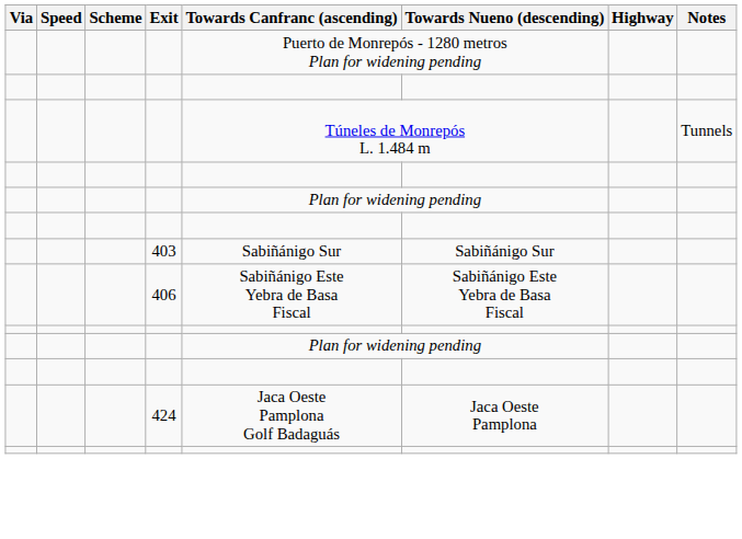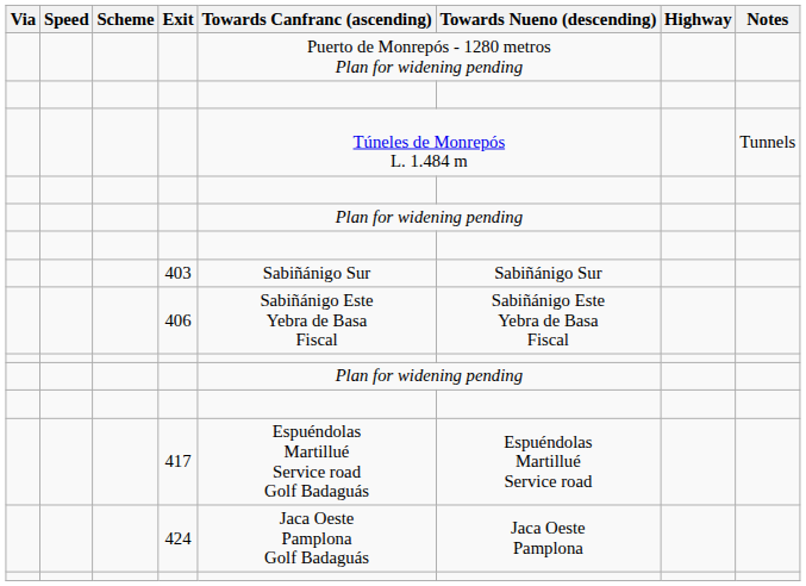 <table class="wikitable" style="margin:1em auto; text-align:center;">
 <tr>
 <th>Via</th>
 <th>Speed</th>
 <th>Scheme</th>
 <th>Exit</th>
 <th>Towards Canfranc (ascending)</th>
 <th>Towards Nueno (descending)</th>
 <th>Highway</th>
 <th>Notes</th>
 </tr>
 <tr>
 <td></td>
 <td></td>
 <td></td>
 <td></td>
 <td colspan="2">Puerto de Monrepós - 1280 metros<br><em>Plan for widening pending</em></td>
 <td></td>
 <td></td>
 </tr>
 <tr>
 <td><br></td>
 <td></td>
 <td></td>
 <td></td>
 <td></td>
 <td></td>
 <td></td>
 <td></td>
 </tr>
 <tr>
 <td></td>
 <td></td>
 <td></td>
 <td></td>
 <td colspan="2"><br><a href='#'>Túneles de Monrepós</a><br>L. 1.484 m</td>
 <td></td>
 <td>Tunnels</td>
 </tr>
 <tr>
 <td><br></td>
 <td></td>
 <td></td>
 <td></td>
 <td></td>
 <td></td>
 <td></td>
 <td></td>
 </tr>
 <tr>
 <td></td>
 <td></td>
 <td></td>
 <td></td>
 <td colspan="2"><em>Plan for widening pending</em></td>
 <td></td>
 <td></td>
 </tr>
 <tr>
 <td><br></td>
 <td></td>
 <td></td>
 <td></td>
 <td></td>
 <td></td>
 <td></td>
 <td></td>
 </tr>
 <tr>
 <td></td>
 <td></td>
 <td></td>
 <td>403</td>
 <td>Sabiñánigo Sur</td>
 <td>Sabiñánigo Sur</td>
 <td></td>
 <td></td>
 </tr>
 <tr>
 <td></td>
 <td></td>
 <td></td>
 <td>406</td>
 <td>Sabiñánigo Este <br> Yebra de Basa <br> Fiscal</td>
 <td>Sabiñánigo Este <br> Yebra de Basa <br> Fiscal</td>
 <td></td>
 <td></td>
 </tr>
 <tr>
 <td></td>
 <td></td>
 <td></td>
 <td></td>
 <td></td>
 <td></td>
 <td></td>
 <td></td>
 </tr>
 <tr>
 <td></td>
 <td></td>
 <td></td>
 <td></td>
 <td colspan="2"><em>Plan for widening pending</em></td>
 <td></td>
 <td></td>
 </tr>
 <tr>
 <td><br></td>
 <td></td>
 <td></td>
 <td></td>
 <td></td>
 <td></td>
 <td></td>
 <td></td>
 </tr>
 <tr>
 <td></td>
 <td></td>
 <td></td>
+<td>417</td>
+<td>Espuéndolas <br> Martillué <br> Service road <br>Golf Badaguás</td>
+<td>Espuéndolas <br> Martillué <br> Service road</td>
+<td></td>
+<td></td>
+</tr>
+<tr>
+<td></td>
+<td></td>
+<td></td>
 <td>424</td>
 <td>Jaca Oeste <br> Pamplona<br>Golf Badaguás</td>
 <td>Jaca Oeste <br> Pamplona</td>
 <td><br></td>
 <td></td>
 </tr>
 <tr>
 <td></td>
 <td></td>
 <td></td>
 <td></td>
 <td></td>
 <td></td>
 <td></td>
 <td></td>
 </tr>
 </table>
